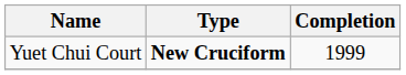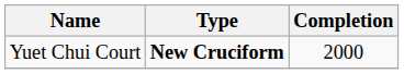 <table class="wikitable" style="text-align: center">
 <tr>
 <th>Name</th>
 <th>Type</th>
 <th>Completion</th>
 </tr>
 <tr>
 <td>Yuet Chui Court</td>
 <td rowspan="1"><strong>New Cruciform</strong></td>
-<td rowspan="1">1999</td>
+<td rowspan="1">2000</td>
 </tr>
 <tr>
 </tr>
 </table>
